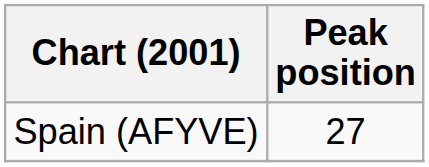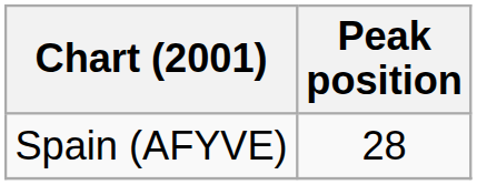 <table class="wikitable">
 <tr>
 <th>Chart (2001)</th>
 <th>Peak<br>position</th>
 </tr>
 <tr>
 <td>Spain (AFYVE)</td>
-<td style="text-align:center;">27</td>
+<td style="text-align:center;">28</td>
 </tr>
 <tr>
 </tr>
 </table>
